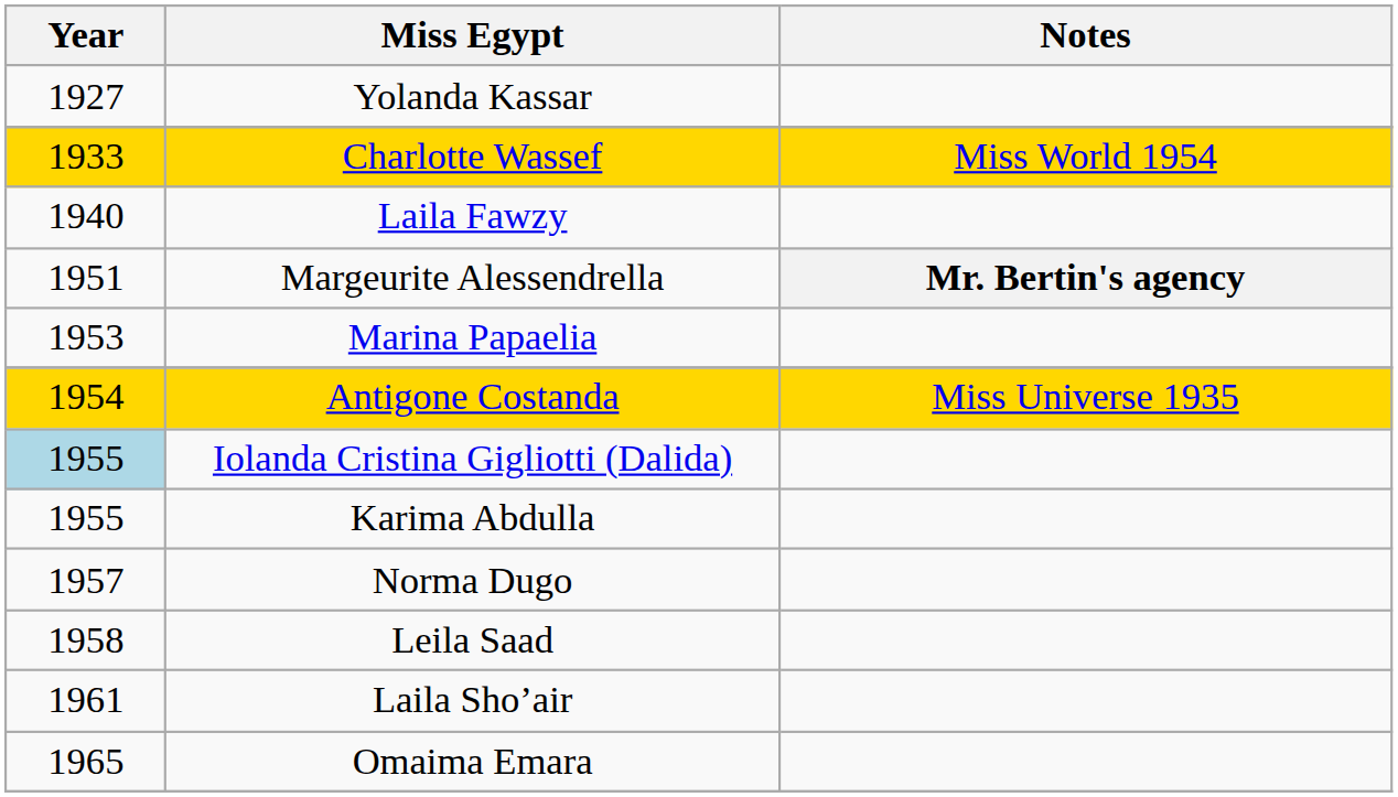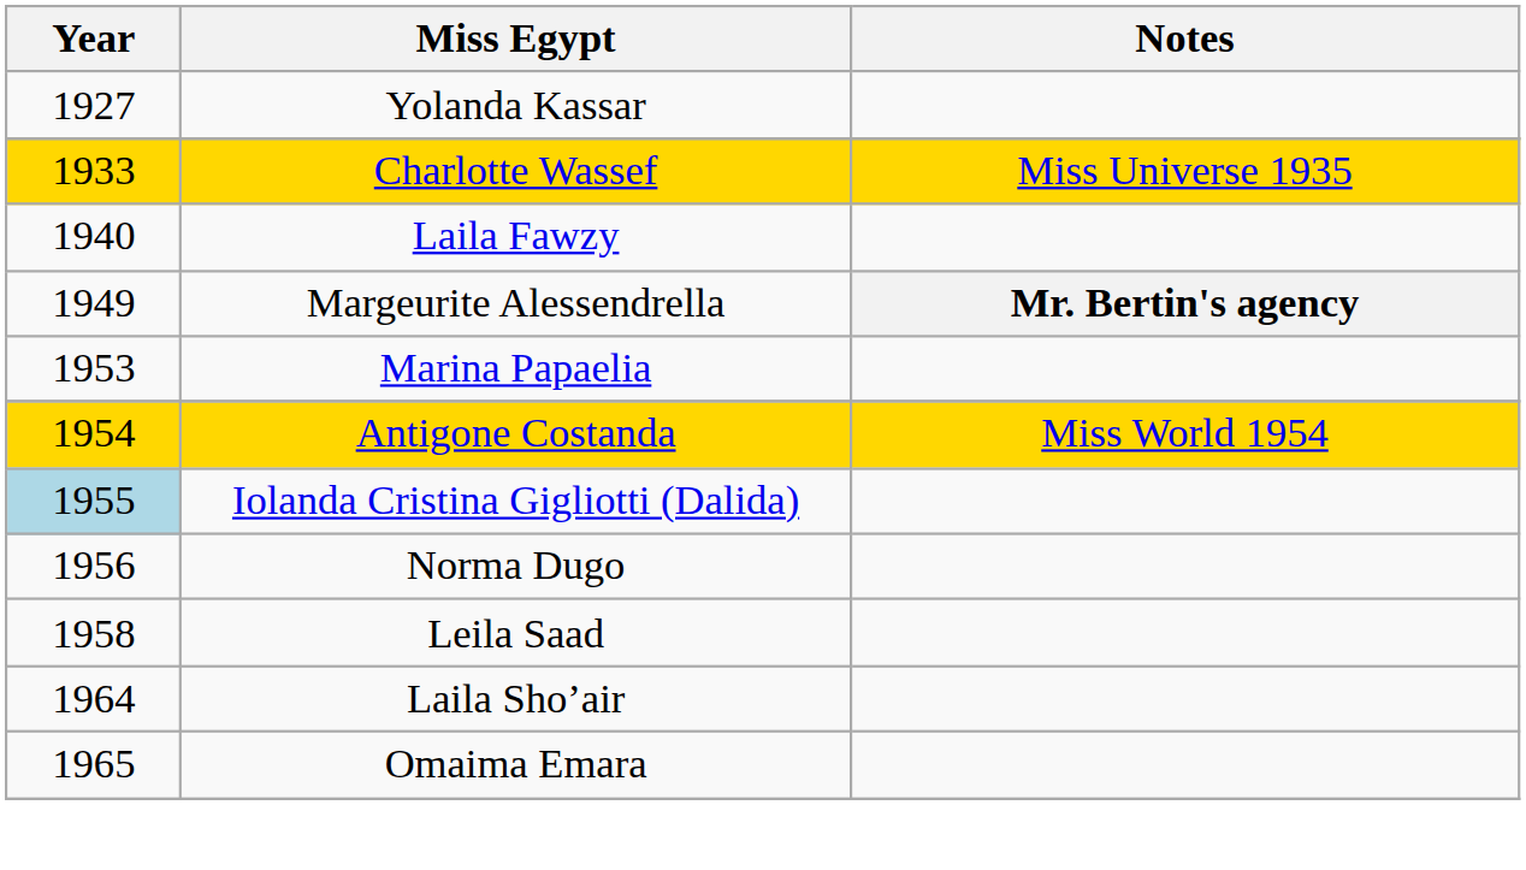 <table class="wikitable sortable" style="text-align:center">
 <tr>
 <th width="60">Year</th>
 <th width="250">Miss Egypt</th>
 <th width="250">Notes</th>
 </tr>
 <tr>
 <td>1927</td>
 <td>Yolanda Kassar</td>
 <td></td>
 </tr>
 <tr>
 </tr>
 <tr style="background-color:gold; ">
 <td>1933</td>
 <td><a href='#'>Charlotte Wassef</a></td>
-<td><a href='#'>Miss World 1954</a></td>
+<td><a href='#'>Miss Universe 1935</a></td>
 </tr>
 <tr>
 <td>1940</td>
 <td><a href='#'>Laila Fawzy</a></td>
 <td></td>
 </tr>
 <tr>
-<td>1951</td>
+<td>1949</td>
 <td>Margeurite Alessendrella</td>
 <th>Mr. Bertin's agency</th>
 </tr>
 <tr>
 <td>1953</td>
 <td><a href='#'>Marina Papaelia</a></td>
 <td></td>
 </tr>
 <tr>
 </tr>
 <tr style="background-color:gold; ">
 <td>1954</td>
 <td><a href='#'>Antigone Costanda</a></td>
-<td><a href='#'>Miss Universe 1935</a></td>
+<td><a href='#'>Miss World 1954</a></td>
 </tr>
 <tr>
 <td style="background: lightblue;">1955</td>
 <td><a href='#'>Iolanda Cristina Gigliotti (Dalida)</a></td>
 <td></td>
 </tr>
 <tr>
-<td>1955</td>
-<td>Karima Abdulla</td>
-<td></td>
-</tr>
-<tr>
-<td>1957</td>
+<td>1956</td>
 <td>Norma Dugo</td>
 <td></td>
 </tr>
 <tr>
 <td>1958</td>
 <td>Leila Saad</td>
 <td></td>
 </tr>
 <tr>
-<td>1961</td>
+<td>1964</td>
 <td>Laila Sho’air</td>
 <td></td>
 </tr>
 <tr>
 <td>1965</td>
 <td>Omaima Emara</td>
 <td></td>
 </tr>
 <tr>
 </tr>
 </table>
